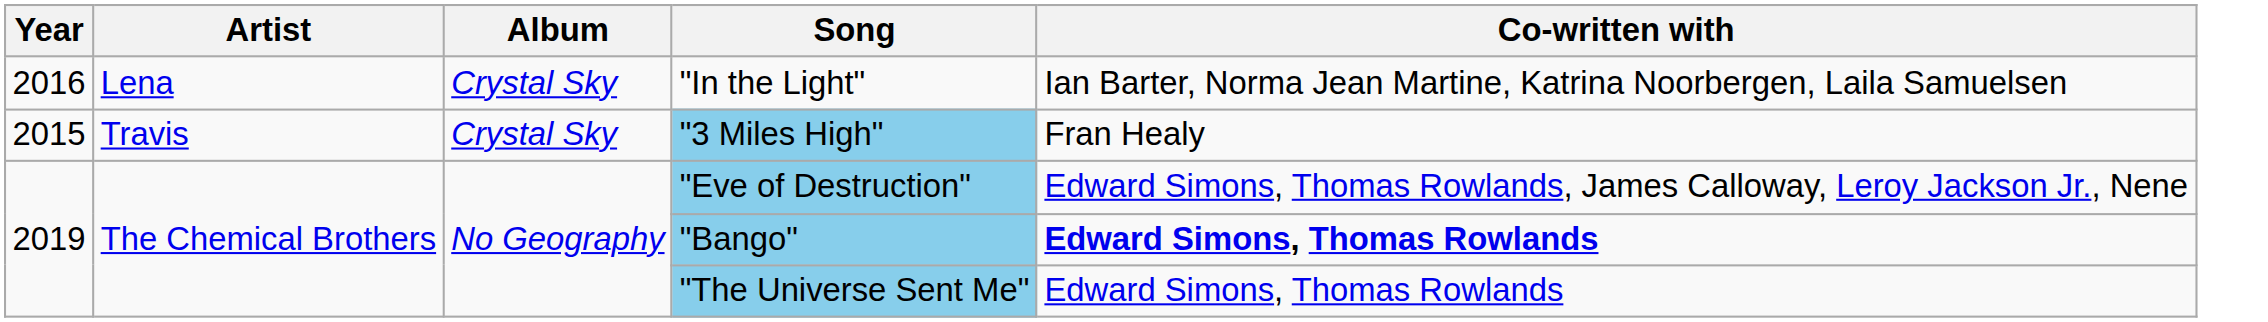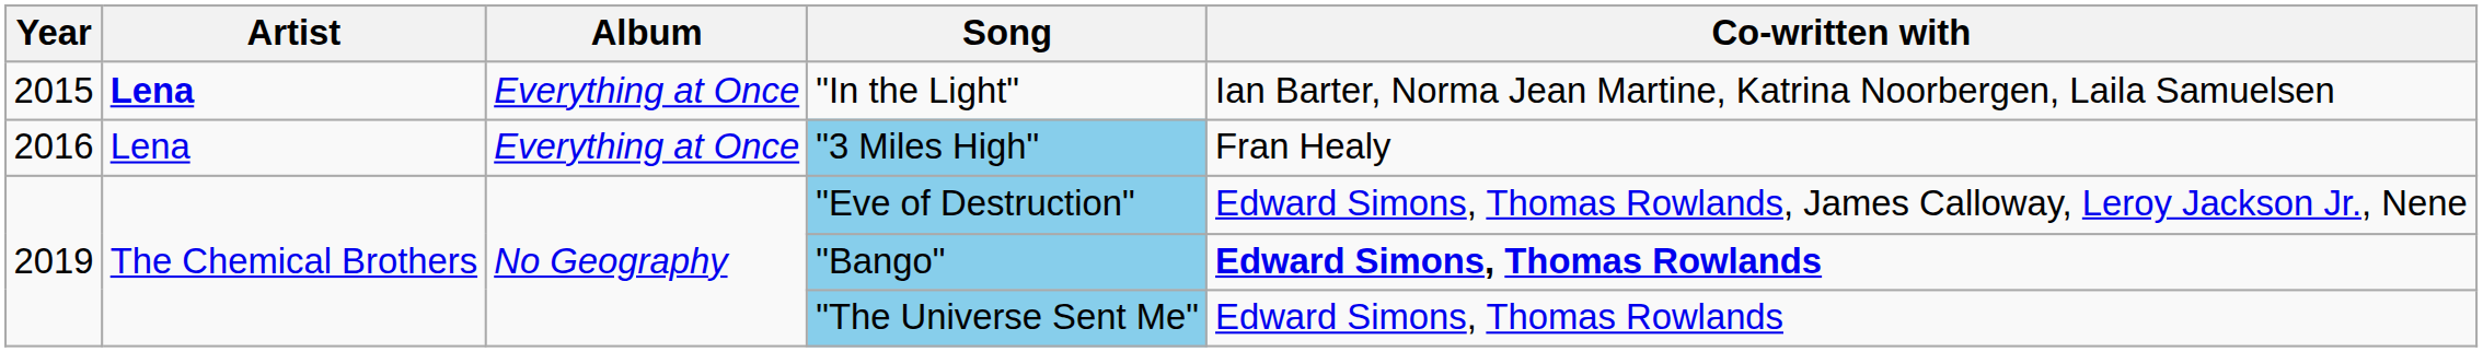 <table class="wikitable">
 <tr>
 <th>Year</th>
 <th>Artist</th>
 <th>Album</th>
 <th>Song</th>
 <th>Co-written with</th>
 </tr>
 <tr>
-<td>2016</td>
-<td><a href='#'>Lena</a></td>
-<td><em><a href='#'>Crystal Sky</a></em></td>
+<td>2015</td>
+<td><strong><a href='#'>Lena</a></strong></td>
+<td><em><a href='#'>Everything at Once</a></em></td>
 <td>"In the Light"</td>
 <td>Ian Barter, Norma Jean Martine, Katrina Noorbergen, Laila Samuelsen</td>
 </tr>
 <tr>
-<td>2015</td>
-<td><a href='#'>Travis</a></td>
-<td><em><a href='#'>Crystal Sky</a></em></td>
+<td>2016</td>
+<td><a href='#'>Lena</a></td>
+<td><em><a href='#'>Everything at Once</a></em></td>
 <td style="background:#87ceeb">"3 Miles High"</td>
 <td>Fran Healy</td>
 </tr>
 <tr>
 <td rowspan="3">2019</td>
 <td rowspan="3"><a href='#'>The Chemical Brothers</a></td>
 <td rowspan="3"><em><a href='#'>No Geography</a></em></td>
 <td style="background:#87ceeb">"Eve of Destruction"</td>
 <td><a href='#'>Edward Simons</a>, <a href='#'>Thomas Rowlands</a>, James Calloway, <a href='#'>Leroy Jackson Jr.</a>, Nene</td>
 </tr>
 <tr>
 <td style="background:#87ceeb">"Bango"</td>
 <td><strong><a href='#'>Edward Simons</a>, <a href='#'>Thomas Rowlands</a></strong></td>
 </tr>
 <tr>
 <td style="background:#87ceeb">"The Universe Sent Me"</td>
 <td><a href='#'>Edward Simons</a>, <a href='#'>Thomas Rowlands</a></td>
 </tr>
 </table>
